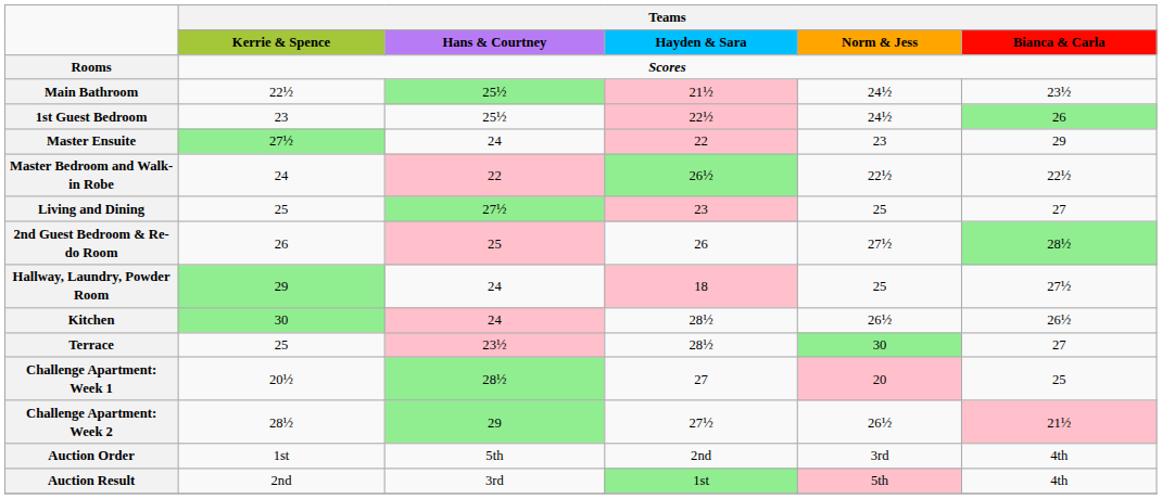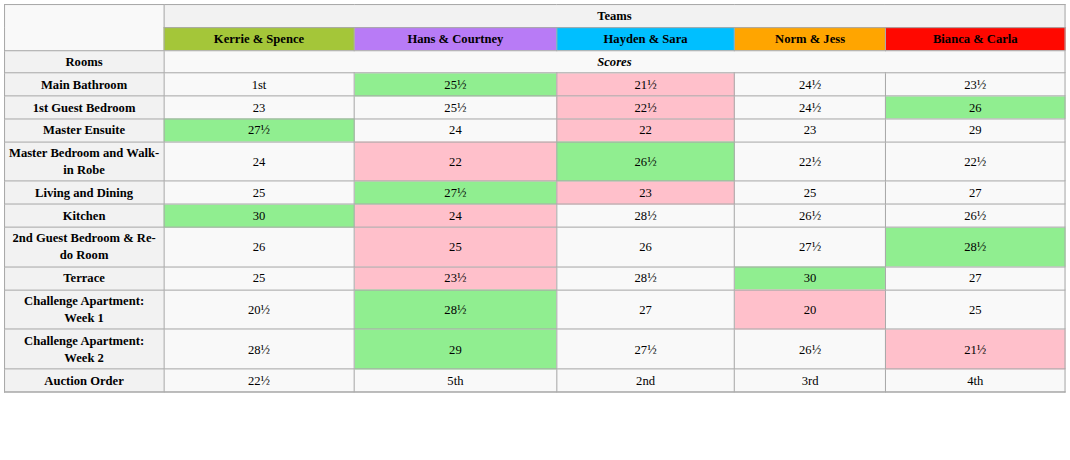 <table class="wikitable" style="text-align: center; font-size: 9pt; line-height:16px; width:80%">
 <tr>
 <td style="width:15%; text-align:right;" rowspan="2"></td>
 <th colspan="5">Teams</th>
 </tr>
 <tr>
 <th style="background:#A4C639; color:black;"><strong>Kerrie & Spence</strong></th>
 <th style="background:#B87BF6; color:black;"><strong>Hans & Courtney</strong></th>
 <th style="background:#00BFFF; color:black;"><strong>Hayden & Sara</strong></th>
 <th style="background:#FFA500; color:black;"><strong>Norm & Jess</strong></th>
 <th style="background:#FF0800; color:black;"><strong>Bianca & Carla</strong></th>
 </tr>
 <tr>
 <th>Rooms</th>
 <td colspan="5"><strong><em>Scores</em></strong></td>
 </tr>
 <tr>
 <th>Main Bathroom</th>
-<td>22½</td>
+<td>1st</td>
 <td bgcolor="lightgreen">25½</td>
 <td bgcolor="pink">21½</td>
 <td>24½</td>
 <td>23½</td>
 </tr>
 <tr>
 <th>1st Guest Bedroom</th>
 <td>23</td>
 <td>25½</td>
 <td bgcolor="pink">22½</td>
 <td>24½</td>
 <td bgcolor="lightgreen">26</td>
 </tr>
 <tr>
 <th>Master Ensuite</th>
 <td bgcolor="lightgreen">27½</td>
 <td>24</td>
 <td bgcolor="pink">22</td>
 <td>23</td>
 <td>29</td>
 </tr>
 <tr>
 <th>Master Bedroom and Walk-in Robe</th>
 <td>24</td>
 <td bgcolor="pink">22</td>
 <td bgcolor="lightgreen">26½</td>
 <td>22½</td>
 <td>22½</td>
 </tr>
 <tr>
 <th>Living and Dining</th>
 <td>25</td>
 <td bgcolor="lightgreen">27½</td>
 <td bgcolor="pink">23</td>
 <td>25</td>
 <td>27</td>
 </tr>
 <tr>
+<th>Kitchen</th>
+<td bgcolor="lightgreen">30</td>
+<td bgcolor="pink">24</td>
+<td>28½</td>
+<td>26½</td>
+<td>26½</td>
+</tr>
+<tr>
 <th>2nd Guest Bedroom & Re-do Room</th>
 <td>26</td>
 <td bgcolor="pink">25</td>
 <td>26</td>
 <td>27½</td>
 <td bgcolor="lightgreen">28½</td>
-</tr>
-<tr>
-<th>Hallway, Laundry, Powder Room</th>
-<td bgcolor="lightgreen">29</td>
-<td>24</td>
-<td bgcolor="pink">18</td>
-<td>25</td>
-<td>27½</td>
-</tr>
-<tr>
-<th>Kitchen</th>
-<td bgcolor="lightgreen">30</td>
-<td bgcolor="pink">24</td>
-<td>28½</td>
-<td>26½</td>
-<td>26½</td>
 </tr>
 <tr>
 <th>Terrace</th>
 <td>25</td>
 <td bgcolor="pink">23½</td>
 <td>28½</td>
 <td bgcolor="lightgreen">30</td>
 <td>27</td>
 </tr>
 <tr>
 <th>Challenge Apartment: Week 1</th>
 <td>20½</td>
 <td bgcolor="lightgreen">28½</td>
 <td>27</td>
 <td bgcolor="pink">20</td>
 <td>25</td>
 </tr>
 <tr>
 <th>Challenge Apartment: Week 2</th>
 <td>28½</td>
 <td bgcolor="lightgreen">29</td>
 <td>27½</td>
 <td>26½</td>
 <td bgcolor="pink">21½</td>
 </tr>
 <tr>
 <th>Auction Order</th>
-<td>1st</td>
+<td>22½</td>
 <td>5th</td>
 <td>2nd</td>
 <td>3rd</td>
 <td>4th</td>
 </tr>
 <tr>
-<th>Auction Result</th>
-<td>2nd</td>
-<td>3rd</td>
-<td bgcolor="lightgreen">1st</td>
-<td bgcolor="pink">5th</td>
-<td>4th</td>
-</tr>
-<tr>
 </tr>
 </table>
